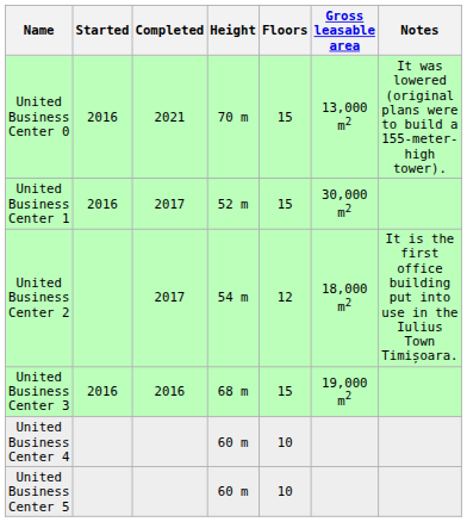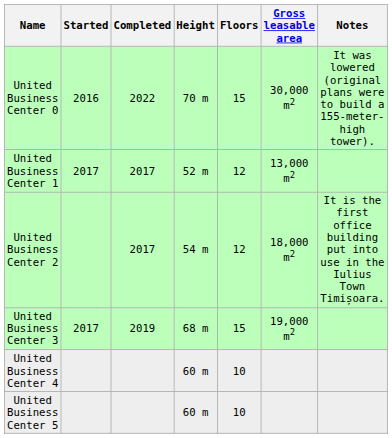 <table class="wikitable sortable" style="text-align:center; width:75%">
 <tr>
 <th>Name</th>
 <th>Started</th>
 <th>Completed</th>
 <th>Height</th>
 <th>Floors</th>
 <th><a href='#'>Gross leasable area</a></th>
 <th>Notes</th>
 </tr>
 <tr bgcolor="bbffbb">
 <td>United Business Center 0</td>
 <td>2016</td>
-<td>2021</td>
+<td>2022</td>
 <td>70 m</td>
 <td>15</td>
-<td>13,000 m<sup>2</sup></td>
+<td>30,000 m<sup>2</sup></td>
 <td>It was lowered (original plans were to build a 155-meter-high tower).</td>
 </tr>
 <tr bgcolor="bbffbb">
 <td>United Business Center 1</td>
-<td>2016</td>
+<td>2017</td>
 <td>2017</td>
 <td>52 m</td>
-<td>15</td>
-<td>30,000 m<sup>2</sup></td>
+<td>12</td>
+<td>13,000 m<sup>2</sup></td>
 <td></td>
 </tr>
 <tr bgcolor="bbffbb">
 <td>United Business Center 2</td>
 <td></td>
 <td>2017</td>
 <td>54 m</td>
 <td>12</td>
 <td>18,000 m<sup>2</sup></td>
 <td>It is the first office building put into use in the Iulius Town Timișoara.</td>
 </tr>
 <tr bgcolor="bbffbb">
 <td>United Business Center 3</td>
-<td>2016</td>
-<td>2016</td>
+<td>2017</td>
+<td>2019</td>
 <td>68 m</td>
 <td>15</td>
 <td>19,000 m<sup>2</sup></td>
 <td></td>
 </tr>
 <tr bgcolor="EEEEEE">
 <td>United Business Center 4</td>
 <td></td>
 <td></td>
 <td>60 m</td>
 <td>10</td>
 <td></td>
 <td></td>
 </tr>
 <tr bgcolor="EEEEEE">
 <td>United Business Center 5</td>
 <td></td>
 <td></td>
 <td>60 m</td>
 <td>10</td>
 <td></td>
 <td></td>
 </tr>
 </table>
